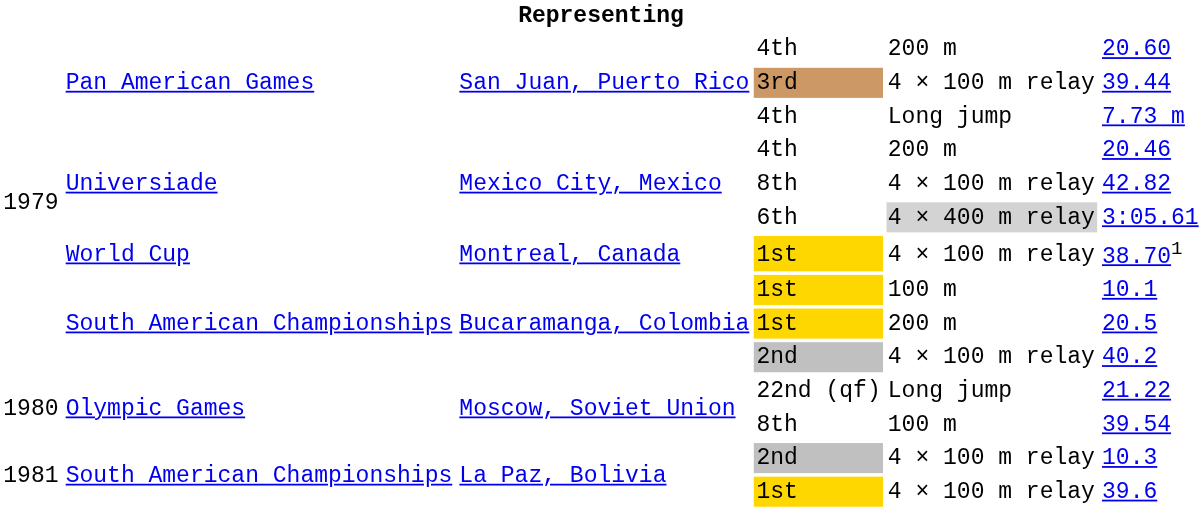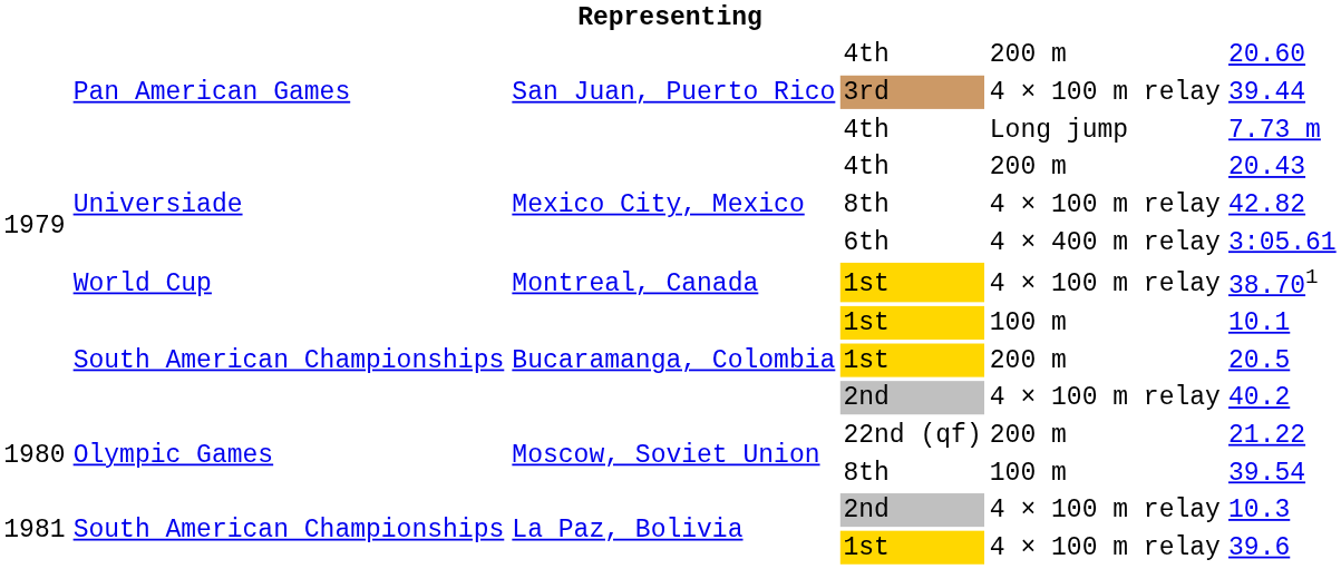 <table>
 <tr>
 <th colspan="6">Representing </th>
 </tr>
 <tr>
 <td rowspan=10>1979</td>
 <td rowspan=3><a href='#'>Pan American Games</a></td>
 <td rowspan=3><a href='#'>San Juan, Puerto Rico</a></td>
 <td>4th</td>
 <td>200 m</td>
 <td><a href='#'>20.60</a></td>
 </tr>
 <tr>
 <td bgcolor=cc9966>3rd</td>
 <td>4 × 100 m relay</td>
 <td><a href='#'>39.44</a></td>
 </tr>
 <tr>
 <td>4th</td>
 <td>Long jump</td>
 <td><a href='#'>7.73 m</a></td>
 </tr>
 <tr>
 <td rowspan=3><a href='#'>Universiade</a></td>
 <td rowspan=3><a href='#'>Mexico City, Mexico</a></td>
 <td>4th</td>
 <td>200 m</td>
-<td><a href='#'>20.46</a></td>
+<td><a href='#'>20.43</a></td>
 </tr>
 <tr>
 <td>8th</td>
 <td>4 × 100 m relay</td>
 <td><a href='#'>42.82</a></td>
 </tr>
 <tr>
 <td>6th</td>
-<td style="background: lightgrey;">4 × 400 m relay</td>
+<td>4 × 400 m relay</td>
 <td><a href='#'>3:05.61</a></td>
 </tr>
 <tr>
 <td><a href='#'>World Cup</a></td>
 <td><a href='#'>Montreal, Canada</a></td>
 <td bgcolor=gold>1st</td>
 <td>4 × 100 m relay</td>
 <td><a href='#'>38.70</a><sup>1</sup></td>
 </tr>
 <tr>
 <td rowspan=3><a href='#'>South American Championships</a></td>
 <td rowspan=3><a href='#'>Bucaramanga, Colombia</a></td>
 <td bgcolor=gold>1st</td>
 <td>100 m</td>
 <td><a href='#'>10.1</a></td>
 </tr>
 <tr>
 <td bgcolor=gold>1st</td>
 <td>200 m</td>
 <td><a href='#'>20.5</a></td>
 </tr>
 <tr>
 <td bgcolor=silver>2nd</td>
 <td>4 × 100 m relay</td>
 <td><a href='#'>40.2</a></td>
 </tr>
 <tr>
 <td rowspan=2>1980</td>
 <td rowspan=2><a href='#'>Olympic Games</a></td>
 <td rowspan=2><a href='#'>Moscow, Soviet Union</a></td>
 <td>22nd (qf)</td>
-<td>Long jump</td>
+<td>200 m</td>
 <td><a href='#'>21.22</a></td>
 </tr>
 <tr>
 <td>8th</td>
 <td>100 m</td>
 <td><a href='#'>39.54</a></td>
 </tr>
 <tr>
 <td rowspan=2>1981</td>
 <td rowspan=2><a href='#'>South American Championships</a></td>
 <td rowspan=2><a href='#'>La Paz, Bolivia</a></td>
 <td bgcolor=silver>2nd</td>
 <td>4 × 100 m relay</td>
 <td><a href='#'>10.3</a></td>
 </tr>
 <tr>
 <td bgcolor=gold>1st</td>
 <td>4 × 100 m relay</td>
 <td><a href='#'>39.6</a></td>
 </tr>
 </table>
